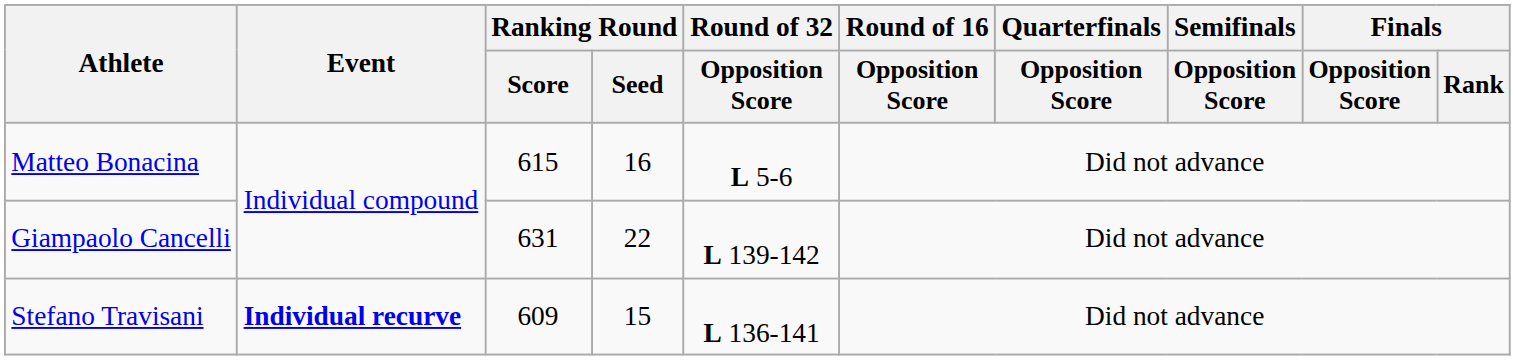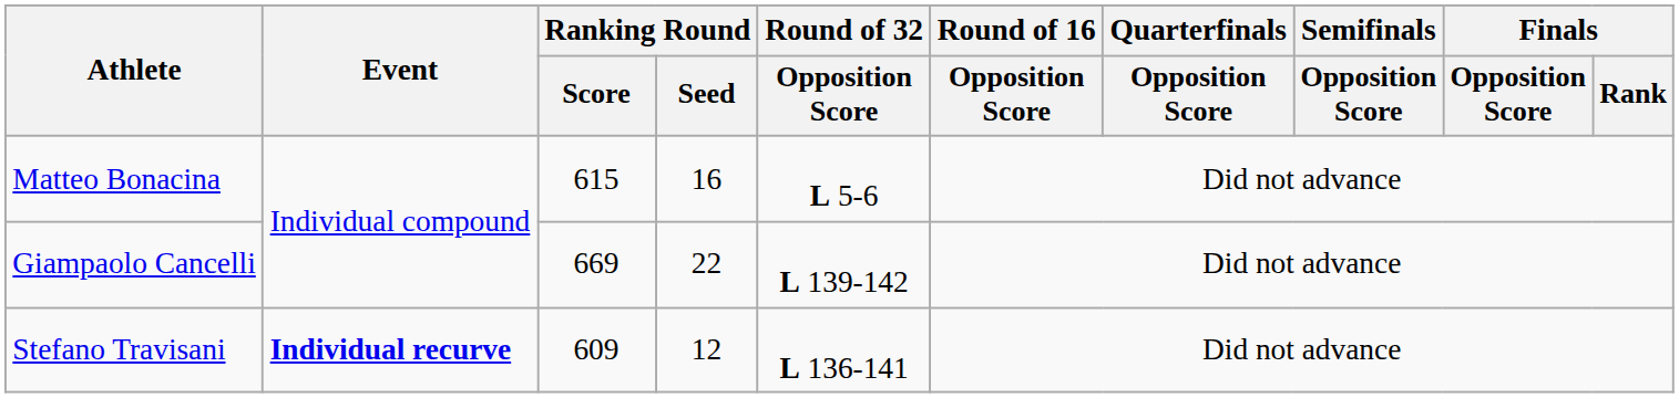 <table class="wikitable" style="text-align: center; font-size:90%">
 <tr>
 <th rowspan="2">Athlete</th>
 <th rowspan="2">Event</th>
 <th colspan="2">Ranking Round</th>
 <th>Round of 32</th>
 <th>Round of 16</th>
 <th>Quarterfinals</th>
 <th>Semifinals</th>
 <th colspan="2">Finals</th>
 </tr>
 <tr style="font-size:95%">
 <th>Score</th>
 <th>Seed</th>
 <th>Opposition<br>Score</th>
 <th>Opposition<br>Score</th>
 <th>Opposition<br>Score</th>
 <th>Opposition<br>Score</th>
 <th>Opposition<br>Score</th>
 <th>Rank</th>
 </tr>
 <tr align=center>
 <td align=left><a href='#'>Matteo Bonacina</a></td>
 <td align=left rowspan=2><a href='#'>Individual compound</a></td>
 <td>615</td>
 <td>16</td>
 <td><br><strong>L</strong> 5-6</td>
 <td colspan=5>Did not advance</td>
 </tr>
 <tr align=center>
 <td align=left><a href='#'>Giampaolo Cancelli</a></td>
-<td>631</td>
+<td>669</td>
 <td>22</td>
 <td><br><strong>L</strong> 139-142</td>
 <td colspan=5>Did not advance</td>
 </tr>
 <tr align=center>
 <td align=left><a href='#'>Stefano Travisani</a></td>
 <td align=left><strong><a href='#'>Individual recurve</a></strong></td>
 <td>609</td>
-<td>15</td>
+<td>12</td>
 <td><br><strong>L</strong> 136-141</td>
 <td colspan=5>Did not advance</td>
 </tr>
 </table>
